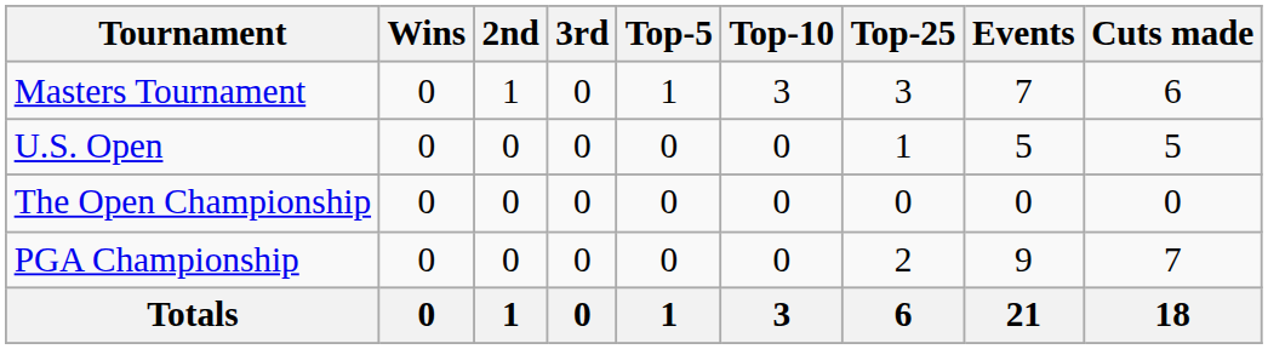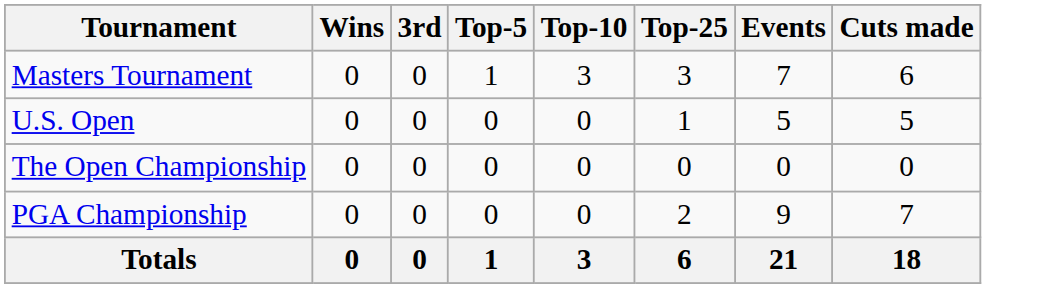 <table class=wikitable style=text-align:center>
 <tr>
 <th>Tournament</th>
 <th>Wins</th>
-<th>2nd</th>
 <th>3rd</th>
 <th>Top-5</th>
 <th>Top-10</th>
 <th>Top-25</th>
 <th>Events</th>
 <th>Cuts made</th>
 </tr>
 <tr>
 <td align=left><a href='#'>Masters Tournament</a></td>
 <td>0</td>
-<td>1</td>
 <td>0</td>
 <td>1</td>
 <td>3</td>
 <td>3</td>
 <td>7</td>
 <td>6</td>
 </tr>
 <tr>
 <td align=left><a href='#'>U.S. Open</a></td>
-<td>0</td>
 <td>0</td>
 <td>0</td>
 <td>0</td>
 <td>0</td>
 <td>1</td>
 <td>5</td>
 <td>5</td>
 </tr>
 <tr>
 <td align=left><a href='#'>The Open Championship</a></td>
 <td>0</td>
 <td>0</td>
 <td>0</td>
 <td>0</td>
 <td>0</td>
 <td>0</td>
 <td>0</td>
-<td>0</td>
 </tr>
 <tr>
 <td align=left><a href='#'>PGA Championship</a></td>
-<td>0</td>
 <td>0</td>
 <td>0</td>
 <td>0</td>
 <td>0</td>
 <td>2</td>
 <td>9</td>
 <td>7</td>
 </tr>
 <tr>
 <th>Totals</th>
 <th>0</th>
-<th>1</th>
 <th>0</th>
 <th>1</th>
 <th>3</th>
 <th>6</th>
 <th>21</th>
 <th>18</th>
 </tr>
 </table>
